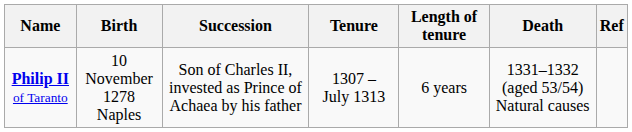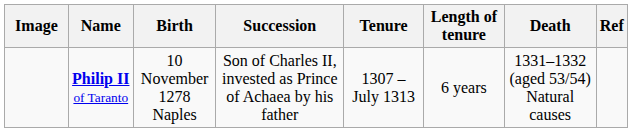 <table class="wikitable" style="width:100%; text-align:center;">
 <tr>
+<th width="100">Image</th>
 <th width="110">Name</th>
 <th width="100">Birth</th>
 <th width="270">Succession</th>
 <th width="150">Tenure</th>
 <th width="150">Length of tenure</th>
 <th width="200">Death</th>
 <th width="10">Ref</th>
 </tr>
 <tr>
+<td></td>
 <td><a href='#'><strong>Philip II</strong><br><small>of Taranto</small></a></td>
 <td>10 November 1278<br>Naples</td>
 <td>Son of Charles II, invested as Prince of Achaea by his father</td>
 <td>1307 –<br>July 1313</td>
 <td>6 years</td>
 <td>1331–1332 (aged  53/54)<br>Natural causes</td>
 <td></td>
 </tr>
 </table>
